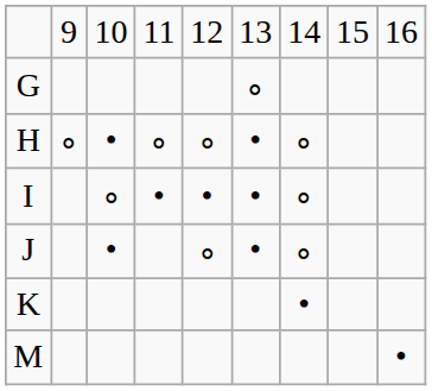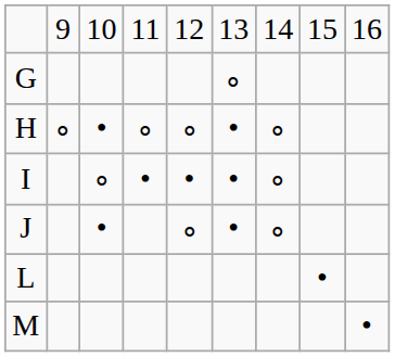 <table class="wikitable" style="text-align:center">
 <tr>
 <td></td>
 <td>9</td>
 <td>10</td>
 <td>11</td>
 <td>12</td>
 <td>13</td>
 <td>14</td>
 <td>15</td>
 <td>16</td>
 </tr>
 <tr>
 <td>G</td>
 <td></td>
 <td></td>
 <td></td>
 <td></td>
 <td>∘</td>
 <td></td>
 <td></td>
 <td></td>
 </tr>
 <tr>
 <td>H</td>
 <td>∘</td>
 <td>•</td>
 <td>∘</td>
 <td>∘</td>
 <td>•</td>
 <td>∘</td>
 <td></td>
 <td></td>
 </tr>
 <tr>
 <td>I</td>
 <td></td>
 <td>∘</td>
 <td>•</td>
 <td>•</td>
 <td>•</td>
 <td>∘</td>
 <td></td>
 <td></td>
 </tr>
 <tr>
 <td>J</td>
 <td></td>
 <td>•</td>
 <td></td>
 <td>∘</td>
 <td>•</td>
 <td>∘</td>
 <td></td>
 <td></td>
 </tr>
 <tr>
-<td>K</td>
+<td>L</td>
+<td></td>
 <td></td>
 <td></td>
 <td></td>
 <td></td>
 <td></td>
 <td>•</td>
-<td></td>
 <td></td>
 </tr>
 <tr>
 <td>M</td>
 <td></td>
 <td></td>
 <td></td>
 <td></td>
 <td></td>
 <td></td>
 <td></td>
 <td>•</td>
 </tr>
 </table>
